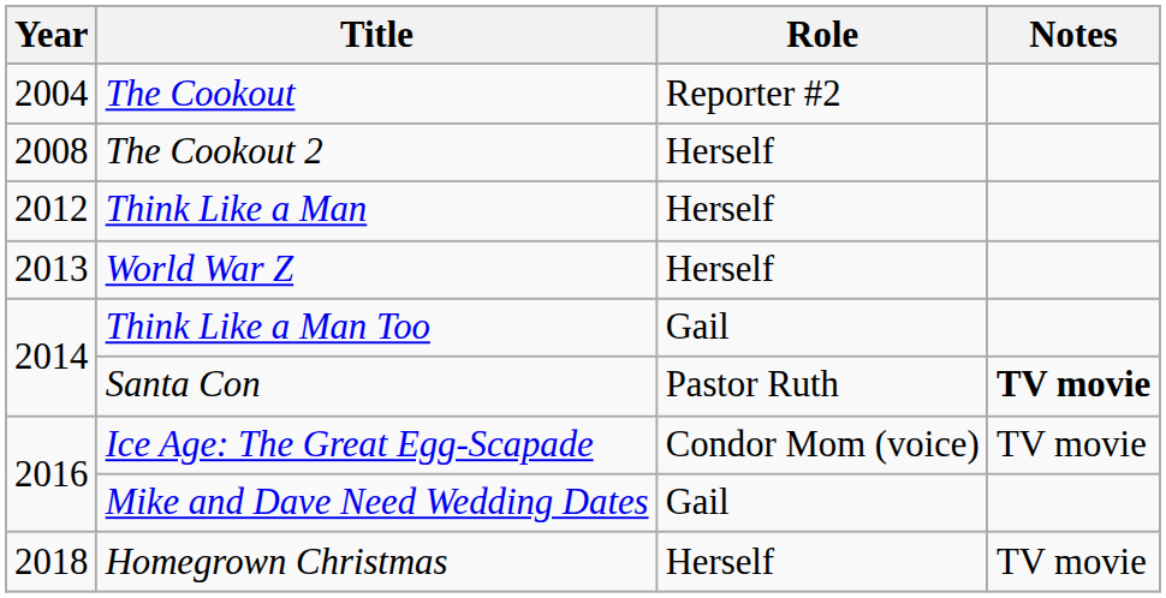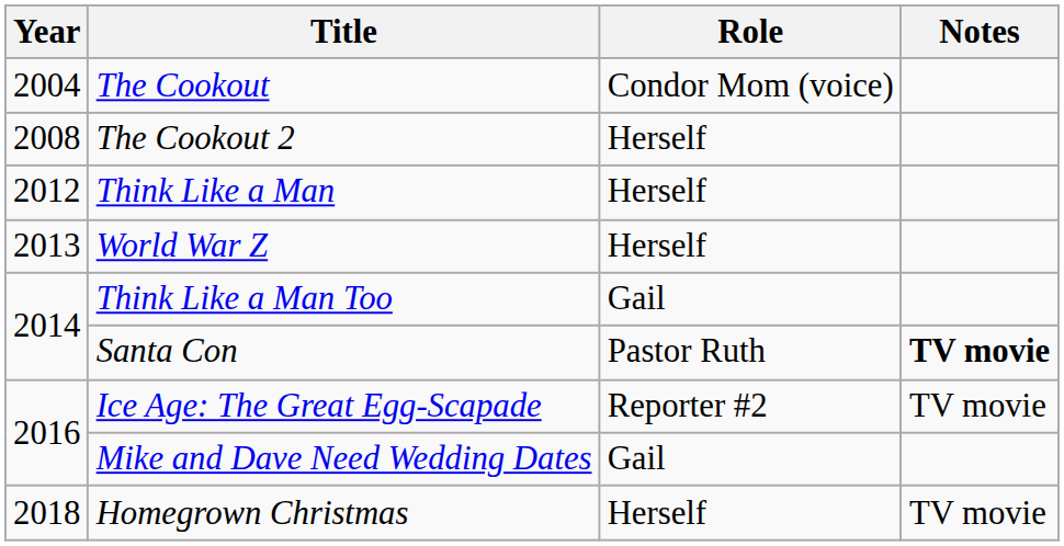 <table class="wikitable sortable">
 <tr>
 <th>Year</th>
 <th>Title</th>
 <th>Role</th>
 <th>Notes</th>
 </tr>
 <tr>
 <td>2004</td>
 <td><em><a href='#'>The Cookout</a></em></td>
-<td>Reporter #2</td>
+<td>Condor Mom (voice)</td>
 <td></td>
 </tr>
 <tr>
 <td>2008</td>
 <td><em>The Cookout 2</em></td>
 <td>Herself</td>
 <td></td>
 </tr>
 <tr>
 <td>2012</td>
 <td><em><a href='#'>Think Like a Man</a></em></td>
 <td>Herself</td>
 <td></td>
 </tr>
 <tr>
 <td>2013</td>
 <td><em><a href='#'>World War Z</a></em></td>
 <td>Herself</td>
 <td></td>
 </tr>
 <tr>
 <td rowspan="2">2014</td>
 <td><em><a href='#'>Think Like a Man Too</a></em></td>
 <td>Gail</td>
 <td></td>
 </tr>
 <tr>
 <td><em>Santa Con</em></td>
 <td>Pastor Ruth</td>
 <td><strong>TV movie</strong></td>
 </tr>
 <tr>
 <td rowspan="2">2016</td>
 <td><em><a href='#'>Ice Age: The Great Egg-Scapade</a></em></td>
-<td>Condor Mom (voice)</td>
+<td>Reporter #2</td>
 <td>TV movie</td>
 </tr>
 <tr>
 <td><em><a href='#'>Mike and Dave Need Wedding Dates</a></em></td>
 <td>Gail</td>
 <td></td>
 </tr>
 <tr>
 <td>2018</td>
 <td><em>Homegrown Christmas</em></td>
 <td>Herself</td>
 <td>TV movie</td>
 </tr>
 </table>
